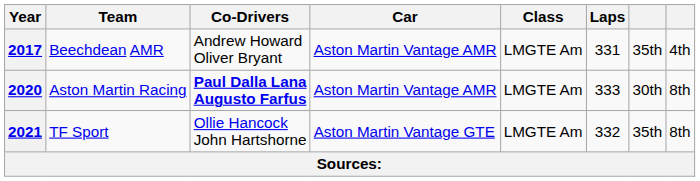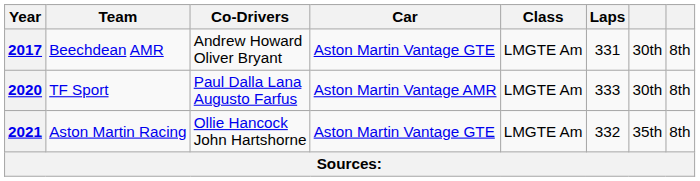 <table class="wikitable" style="text-align:center; font-size:90%">
 <tr>
 <th>Year</th>
 <th>Team</th>
 <th>Co-Drivers</th>
 <th>Car</th>
 <th>Class</th>
 <th>Laps</th>
 <th></th>
 <th></th>
 </tr>
 <tr>
 <th><a href='#'>2017</a></th>
 <td align="left" nowrap> <a href='#'>Beechdean</a> <a href='#'>AMR</a></td>
 <td align="left" nowrap> Andrew Howard<br> Oliver Bryant</td>
-<td align="left" nowrap><a href='#'>Aston Martin Vantage AMR</a></td>
+<td align="left" nowrap><a href='#'>Aston Martin Vantage GTE</a></td>
 <td nowrap>LMGTE Am</td>
 <td>331</td>
-<td>35th</td>
-<td>4th</td>
+<td>30th</td>
+<td>8th</td>
 </tr>
 <tr>
 <th><a href='#'>2020</a></th>
-<td align="left" nowrap> <a href='#'>Aston Martin Racing</a></td>
-<td align="left" nowrap><strong> <a href='#'>Paul Dalla Lana</a><br> <a href='#'>Augusto Farfus</a></strong></td>
+<td align="left" nowrap> <a href='#'>TF Sport</a></td>
+<td align="left" nowrap> <a href='#'>Paul Dalla Lana</a><br> <a href='#'>Augusto Farfus</a></td>
 <td align="left" nowrap><a href='#'>Aston Martin Vantage AMR</a></td>
 <td nowrap>LMGTE Am</td>
 <td>333</td>
 <td>30th</td>
 <td>8th</td>
 </tr>
 <tr>
 <th><a href='#'>2021</a></th>
-<td align="left" nowrap> <a href='#'>TF Sport</a></td>
+<td align="left" nowrap> <a href='#'>Aston Martin Racing</a></td>
 <td align="left" nowrap> <a href='#'>Ollie Hancock</a><br> John Hartshorne</td>
 <td align="left" nowrap><a href='#'>Aston Martin Vantage GTE</a></td>
 <td nowrap>LMGTE Am</td>
 <td>332</td>
 <td>35th</td>
 <td>8th</td>
 </tr>
 <tr>
 <th colspan="8">Sources:</th>
 </tr>
 </table>
